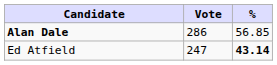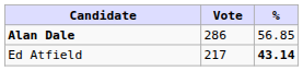 <table class="wikitable">
 <tr>
 <th style="background:#ddf; width:200px;">Candidate</th>
 <th style="background:#ddf; width:50px;">Vote</th>
 <th style="background:#ddf; width:30px;">%</th>
 </tr>
 <tr>
 <td><strong>Alan Dale</strong></td>
 <td>286</td>
 <td>56.85</td>
 </tr>
 <tr>
 <td>Ed Atfield</td>
-<td>247</td>
+<td>217</td>
 <td><strong>43.14</strong></td>
 </tr>
 </table>
